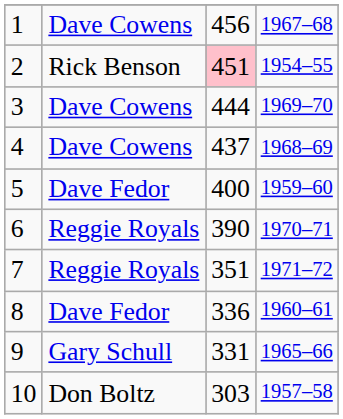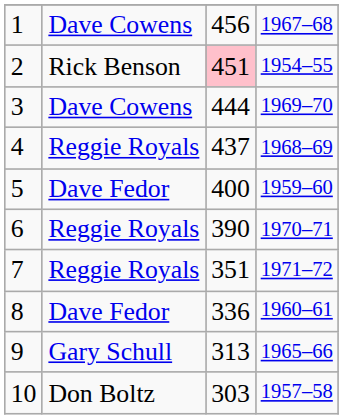 <table class="wikitable">
 <tr>
 </tr>
 <tr>
 <td>1</td>
 <td><a href='#'>Dave Cowens</a></td>
 <td>456</td>
 <td style="font-size:80%;"><a href='#'>1967–68</a></td>
 </tr>
 <tr>
 <td>2</td>
 <td>Rick Benson</td>
 <td style="background: pink;">451</td>
 <td style="font-size:80%;"><a href='#'>1954–55</a></td>
 </tr>
 <tr>
 <td>3</td>
 <td><a href='#'>Dave Cowens</a></td>
 <td>444</td>
 <td style="font-size:80%;"><a href='#'>1969–70</a></td>
 </tr>
 <tr>
 <td>4</td>
-<td><a href='#'>Dave Cowens</a></td>
+<td><a href='#'>Reggie Royals</a></td>
 <td>437</td>
 <td style="font-size:80%;"><a href='#'>1968–69</a></td>
 </tr>
 <tr>
 <td>5</td>
 <td><a href='#'>Dave Fedor</a></td>
 <td>400</td>
 <td style="font-size:80%;"><a href='#'>1959–60</a></td>
 </tr>
 <tr>
 <td>6</td>
 <td><a href='#'>Reggie Royals</a></td>
 <td>390</td>
 <td style="font-size:80%;"><a href='#'>1970–71</a></td>
 </tr>
 <tr>
 <td>7</td>
 <td><a href='#'>Reggie Royals</a></td>
 <td>351</td>
 <td style="font-size:80%;"><a href='#'>1971–72</a></td>
 </tr>
 <tr>
 <td>8</td>
 <td><a href='#'>Dave Fedor</a></td>
 <td>336</td>
 <td style="font-size:80%;"><a href='#'>1960–61</a></td>
 </tr>
 <tr>
 <td>9</td>
 <td><a href='#'>Gary Schull</a></td>
-<td>331</td>
+<td>313</td>
 <td style="font-size:80%;"><a href='#'>1965–66</a></td>
 </tr>
 <tr>
 <td>10</td>
 <td>Don Boltz</td>
 <td>303</td>
 <td style="font-size:80%;"><a href='#'>1957–58</a></td>
 </tr>
 </table>
